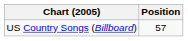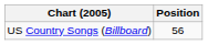 <table class="wikitable sortable">
 <tr>
 <th scope="col">Chart (2005)</th>
 <th scope="col">Position</th>
 </tr>
 <tr>
 <td>US <a href='#'>Country Songs</a> (<em><a href='#'>Billboard</a></em>)</td>
-<td align="center">57</td>
+<td align="center">56</td>
 </tr>
 </table>
